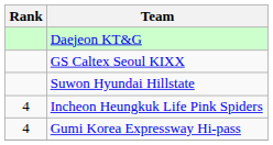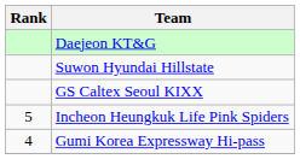 <table class="wikitable" style="text-align: center;">
 <tr>
 <th width=40>Rank</th>
 <th width=240>Team</th>
 </tr>
 <tr bgcolor=#ccffcc>
 <td></td>
 <td align=left><a href='#'>Daejeon KT&G</a></td>
 </tr>
 <tr>
 <td></td>
+<td align=left><a href='#'>Suwon Hyundai Hillstate</a></td>
+</tr>
+<tr>
+<td></td>
 <td align=left><a href='#'>GS Caltex Seoul KIXX</a></td>
 </tr>
 <tr>
-<td></td>
-<td align=left><a href='#'>Suwon Hyundai Hillstate</a></td>
-</tr>
-<tr>
-<td>4</td>
+<td>5</td>
 <td align=left><a href='#'>Incheon Heungkuk Life Pink Spiders</a></td>
 </tr>
 <tr>
 <td>4</td>
 <td align=left><a href='#'>Gumi Korea Expressway Hi-pass</a></td>
 </tr>
 <tr>
 </tr>
 </table>
